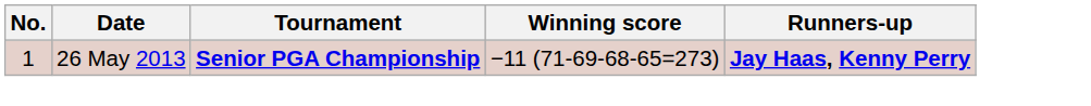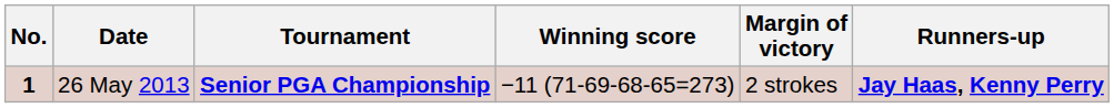 <table class="wikitable" style="font-size:95%;">
 <tr>
 <th>No.</th>
 <th>Date</th>
 <th>Tournament</th>
 <th>Winning score</th>
+<th>Margin of<br>victory</th>
 <th>Runners-up</th>
 </tr>
 <tr style="background:#e5d1cb;">
-<td align=center>1</td>
+<td align=center><strong>1</strong></td>
 <td>26 May <a href='#'>2013</a></td>
 <td><strong><a href='#'>Senior PGA Championship</a></strong></td>
 <td>−11 (71-69-68-65=273)</td>
+<td>2 strokes</td>
 <td><strong> <a href='#'>Jay Haas</a>,  <a href='#'>Kenny Perry</a></strong></td>
 </tr>
 </table>
